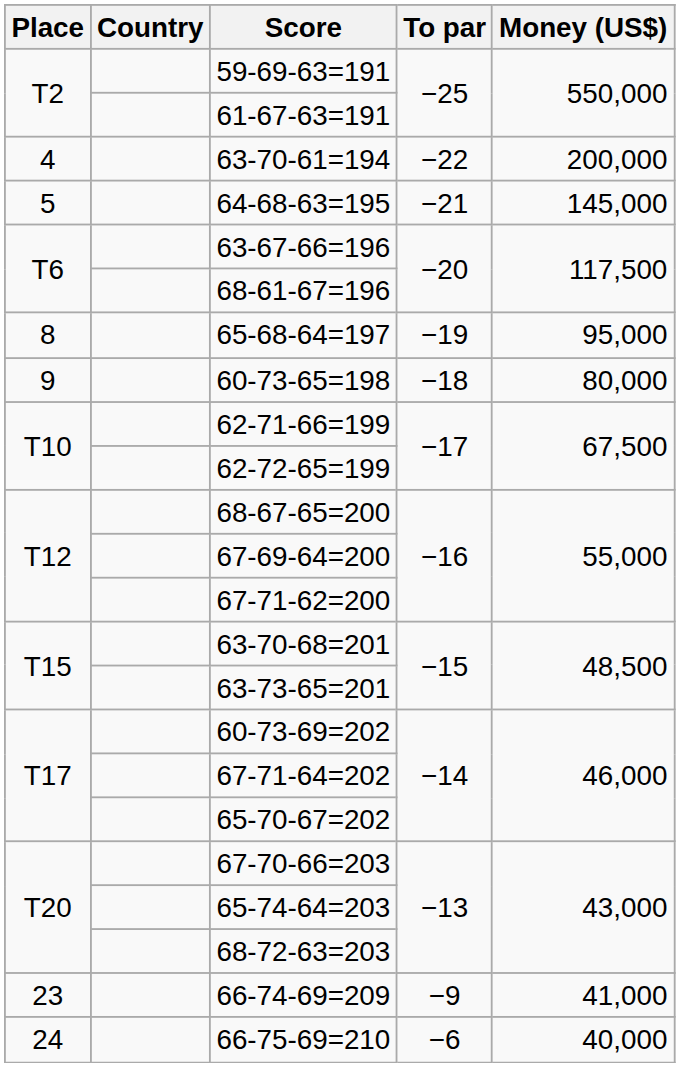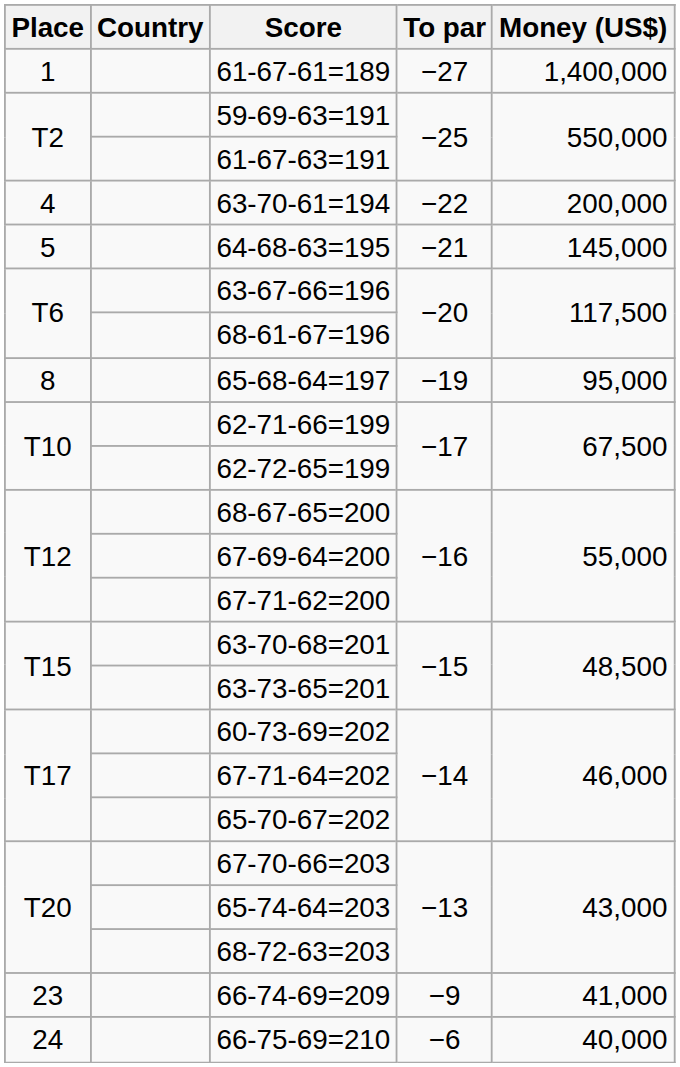 <table class="wikitable" style="font-size:95%;">
 <tr>
 <th>Place</th>
 <th>Country</th>
 <th>Score</th>
 <th>To par</th>
 <th>Money (US$)</th>
+</tr>
+<tr>
+<td align=center>1</td>
+<td></td>
+<td>61-67-61=189</td>
+<td align=center>−27</td>
+<td align=right>1,400,000</td>
 </tr>
 <tr>
 <td align=center rowspan=2>T2</td>
 <td></td>
 <td>59-69-63=191</td>
 <td align=center rowspan=2>−25</td>
 <td align=right rowspan=2>550,000</td>
 </tr>
 <tr>
 <td></td>
 <td>61-67-63=191</td>
 </tr>
 <tr>
 <td align=center>4</td>
 <td></td>
 <td>63-70-61=194</td>
 <td align=center>−22</td>
 <td align=right>200,000</td>
 </tr>
 <tr>
 <td align=center>5</td>
 <td></td>
 <td>64-68-63=195</td>
 <td align=center>−21</td>
 <td align=right>145,000</td>
 </tr>
 <tr>
 <td align=center rowspan=2>T6</td>
 <td></td>
 <td>63-67-66=196</td>
 <td align=center rowspan=2>−20</td>
 <td align=right rowspan=2>117,500</td>
 </tr>
 <tr>
 <td></td>
 <td>68-61-67=196</td>
 </tr>
 <tr>
 <td align=center>8</td>
 <td></td>
 <td>65-68-64=197</td>
 <td align=center>−19</td>
 <td align=right>95,000</td>
-</tr>
-<tr>
-<td align=center>9</td>
-<td></td>
-<td>60-73-65=198</td>
-<td align=center>−18</td>
-<td align=right>80,000</td>
 </tr>
 <tr>
 <td align=center rowspan=2>T10</td>
 <td></td>
 <td>62-71-66=199</td>
 <td align=center rowspan=2>−17</td>
 <td align=right rowspan=2>67,500</td>
 </tr>
 <tr>
 <td></td>
 <td>62-72-65=199</td>
 </tr>
 <tr>
 <td align=center rowspan=3>T12</td>
 <td></td>
 <td>68-67-65=200</td>
 <td align=center rowspan=3>−16</td>
 <td align=right rowspan=3>55,000</td>
 </tr>
 <tr>
 <td></td>
 <td>67-69-64=200</td>
 </tr>
 <tr>
 <td></td>
 <td>67-71-62=200</td>
 </tr>
 <tr>
 <td align=center rowspan=2>T15</td>
 <td></td>
 <td>63-70-68=201</td>
 <td align=center rowspan=2>−15</td>
 <td align=right rowspan=2>48,500</td>
 </tr>
 <tr>
 <td></td>
 <td>63-73-65=201</td>
 </tr>
 <tr>
 <td align=center rowspan=3>T17</td>
 <td></td>
 <td>60-73-69=202</td>
 <td align=center rowspan=3>−14</td>
 <td align=right rowspan=3>46,000</td>
 </tr>
 <tr>
 <td></td>
 <td>67-71-64=202</td>
 </tr>
 <tr>
 <td></td>
 <td>65-70-67=202</td>
 </tr>
 <tr>
 <td align=center rowspan=3>T20</td>
 <td></td>
 <td>67-70-66=203</td>
 <td align=center rowspan=3>−13</td>
 <td align=right rowspan=3>43,000</td>
 </tr>
 <tr>
 <td></td>
 <td>65-74-64=203</td>
 </tr>
 <tr>
 <td></td>
 <td>68-72-63=203</td>
 </tr>
 <tr>
 <td align=center>23</td>
 <td></td>
 <td>66-74-69=209</td>
 <td align=center>−9</td>
 <td align=right>41,000</td>
 </tr>
 <tr>
 <td align=center>24</td>
 <td></td>
 <td>66-75-69=210</td>
 <td align=center>−6</td>
 <td align=right>40,000</td>
 </tr>
 </table>
